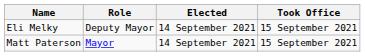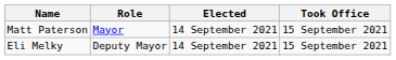 <table class="wikitable">
 <tr>
 <th>Name</th>
 <th>Role</th>
 <th>Elected</th>
 <th>Took Office</th>
 </tr>
 <tr>
+<td>Matt Paterson</td>
+<td><a href='#'>Mayor</a></td>
+<td>14 September 2021</td>
+<td>15 September 2021</td>
+</tr>
+<tr>
 <td>Eli Melky</td>
 <td>Deputy Mayor</td>
 <td>14 September 2021</td>
 <td>15 September 2021</td>
 </tr>
-<tr>
-<td>Matt Paterson</td>
-<td><a href='#'>Mayor</a></td>
-<td>14 September 2021</td>
-<td>15 September 2021</td>
-</tr>
 </table>
